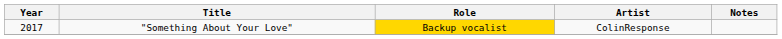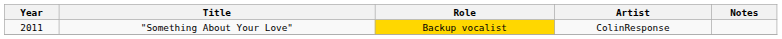 <table class="wikitable" style="width:85%; text-align:center">
 <tr>
 <th>Year</th>
 <th>Title</th>
 <th>Role</th>
 <th>Artist</th>
 <th class="unsortable">Notes</th>
 </tr>
 <tr>
-<td>2017</td>
+<td>2011</td>
 <td>"Something About Your Love"</td>
 <td style="background: gold;">Backup vocalist</td>
 <td>ColinResponse</td>
 <td></td>
 </tr>
 <tr>
 </tr>
 </table>
